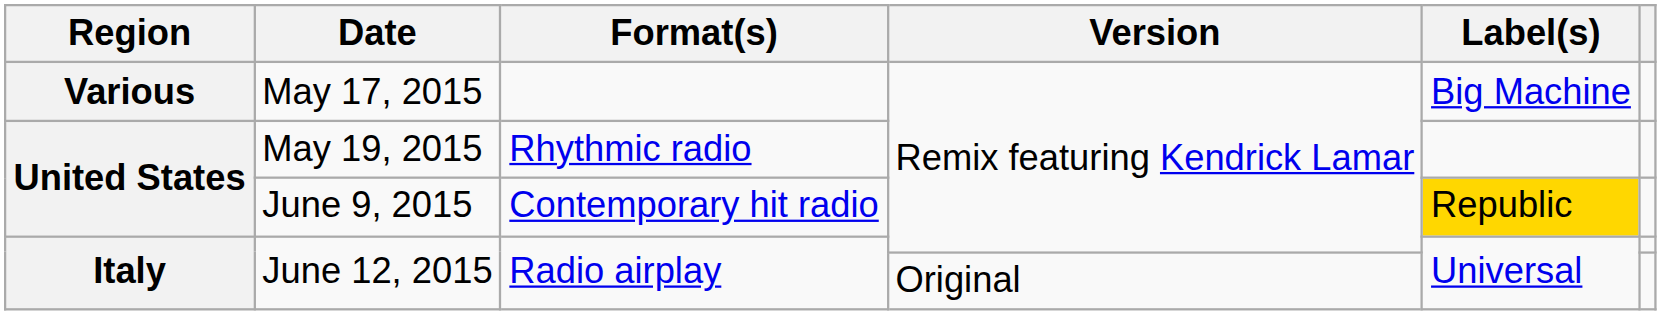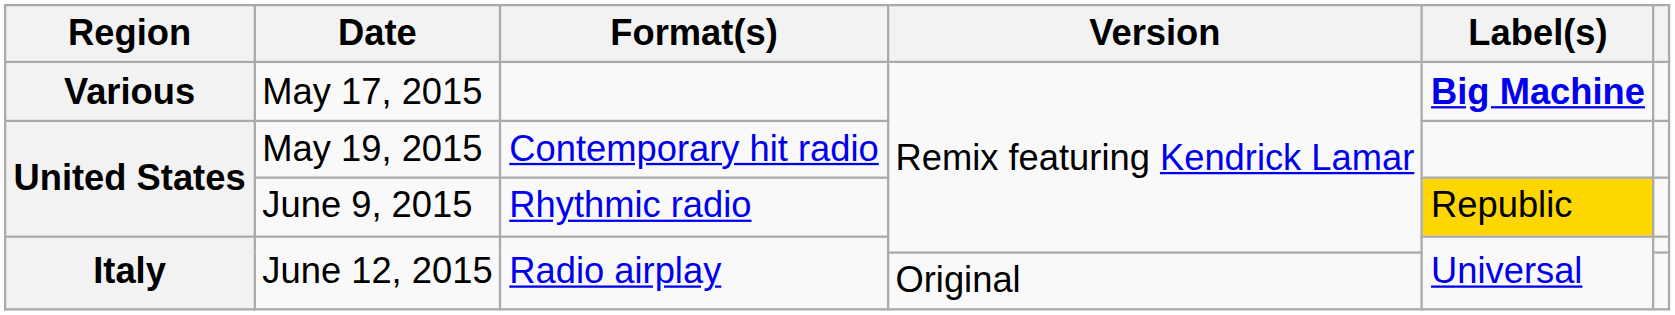 <table class="wikitable plainrowheaders" border="1">
 <tr>
 <th scope="col">Region</th>
 <th scope="col">Date</th>
 <th scope="col">Format(s)</th>
 <th scope="col">Version</th>
 <th scope="col">Label(s)</th>
 <th scope="col"></th>
 </tr>
 <tr>
 <th scope="row">Various</th>
 <td>May 17, 2015</td>
 <td></td>
 <td rowspan="4">Remix featuring <a href='#'>Kendrick Lamar</a></td>
-<td><a href='#'>Big Machine</a></td>
+<td><strong><a href='#'>Big Machine</a></strong></td>
 <td style="text-align:center;"></td>
 </tr>
 <tr>
 <th scope="row" rowspan="2">United States</th>
 <td>May 19, 2015</td>
-<td><a href='#'>Rhythmic radio</a></td>
+<td><a href='#'>Contemporary hit radio</a></td>
 <td></td>
 <td style="text-align:center;"></td>
 </tr>
 <tr>
 <td>June 9, 2015</td>
-<td><a href='#'>Contemporary hit radio</a></td>
+<td><a href='#'>Rhythmic radio</a></td>
 <td style="background: gold;">Republic</td>
 <td style="text-align:center;"></td>
 </tr>
 <tr>
 <th scope="row" rowspan="2">Italy</th>
 <td rowspan="2">June 12, 2015</td>
 <td rowspan="2"><a href='#'>Radio airplay</a></td>
 <td rowspan="2"><a href='#'>Universal</a></td>
 <td style="text-align:center;"></td>
 </tr>
 <tr>
 <td>Original</td>
 <td style="text-align:center;"></td>
 </tr>
 </table>
